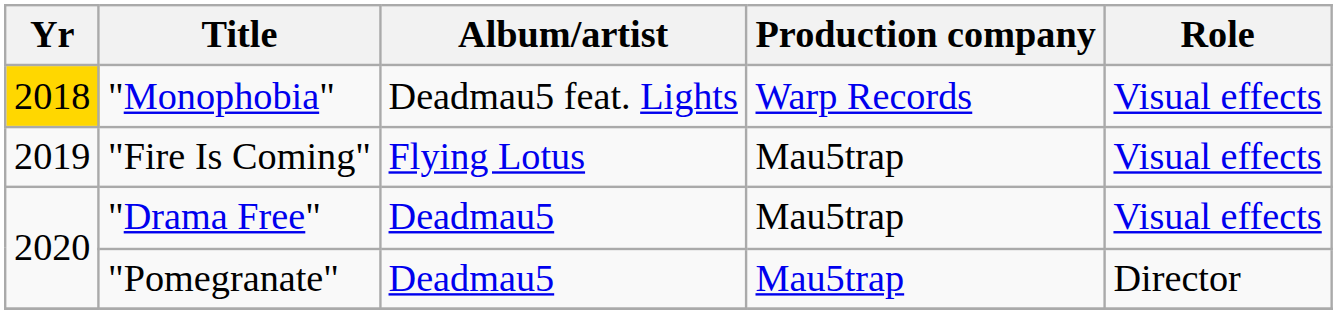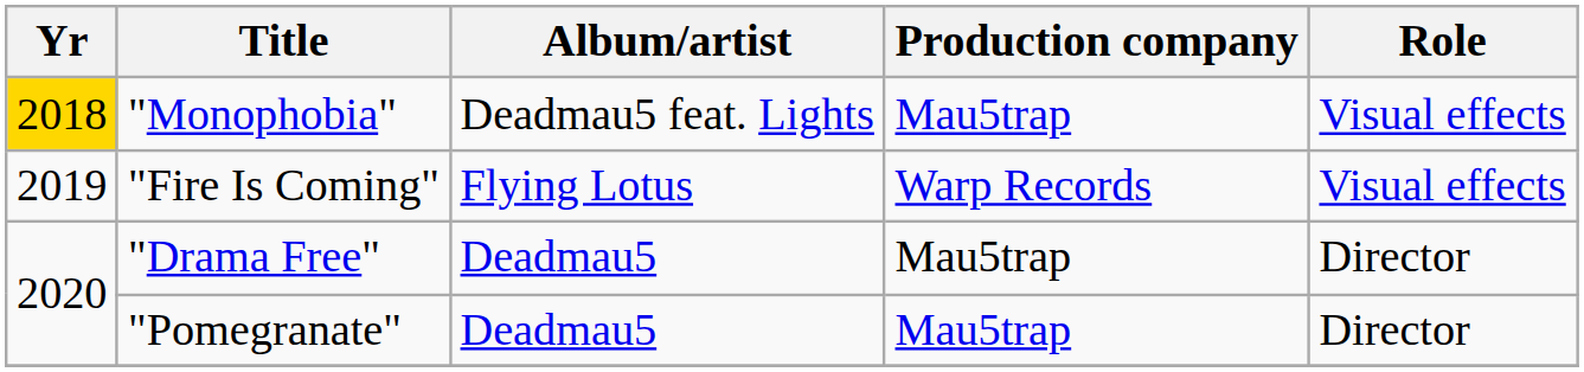 <table class="wikitable sortable">
 <tr>
 <th width=10>Yr</th>
 <th>Title</th>
 <th>Album/artist</th>
 <th>Production company</th>
 <th>Role</th>
 </tr>
 <tr>
 <td rowspan=1 style="background: gold;">2018</td>
 <td>"<a href='#'>Monophobia</a>"</td>
 <td>Deadmau5 feat. <a href='#'>Lights</a></td>
-<td><a href='#'>Warp Records</a></td>
+<td><a href='#'>Mau5trap</a></td>
 <td><a href='#'>Visual effects</a></td>
 </tr>
 <tr>
 <td rowspan=1>2019</td>
 <td>"Fire Is Coming"</td>
 <td><a href='#'>Flying Lotus</a></td>
-<td>Mau5trap</td>
+<td><a href='#'>Warp Records</a></td>
 <td><a href='#'>Visual effects</a></td>
 </tr>
 <tr>
 <td rowspan=2>2020</td>
 <td>"<a href='#'>Drama Free</a>"</td>
 <td><a href='#'>Deadmau5</a></td>
 <td>Mau5trap</td>
-<td><a href='#'>Visual effects</a></td>
+<td>Director</td>
 </tr>
 <tr>
 <td>"Pomegranate"</td>
 <td><a href='#'>Deadmau5</a></td>
 <td><a href='#'>Mau5trap</a></td>
 <td>Director</td>
 </tr>
 <tr>
 </tr>
 </table>
